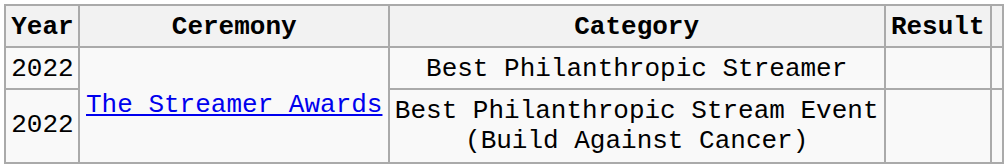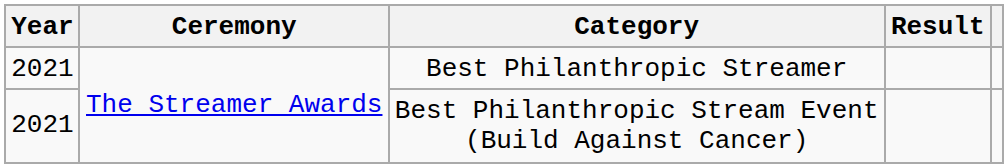 <table class="wikitable" style="text-align:center;">
 <tr>
 <th>Year</th>
 <th>Ceremony</th>
 <th>Category</th>
 <th>Result</th>
 <th></th>
 </tr>
 <tr>
-<td rowspan="1">2022</td>
+<td rowspan="1">2021</td>
 <td rowspan="2"><a href='#'>The Streamer Awards</a></td>
 <td>Best Philanthropic Streamer</td>
 <td></td>
 <td rowspan="1"></td>
 </tr>
 <tr>
-<td rowspan="1">2022</td>
+<td rowspan="1">2021</td>
 <td>Best Philanthropic Stream Event<br>(Build Against Cancer)</td>
 <td></td>
 <td rowspan="1"></td>
 </tr>
 <tr>
 </tr>
 </table>
